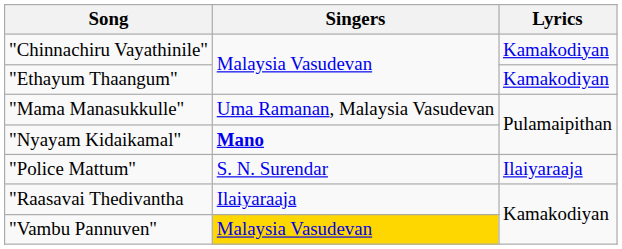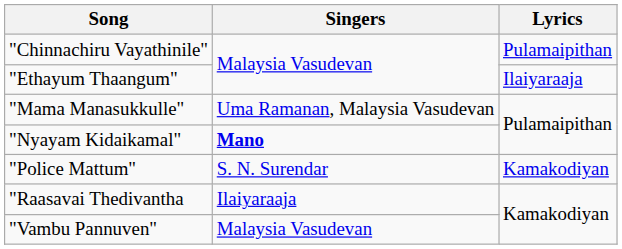 <table class="wikitable">
 <tr>
 <th>Song</th>
 <th>Singers</th>
 <th>Lyrics</th>
 </tr>
 <tr>
 <td>"Chinnachiru Vayathinile"</td>
 <td rowspan=2><a href='#'>Malaysia Vasudevan</a></td>
-<td><a href='#'>Kamakodiyan</a></td>
+<td><a href='#'>Pulamaipithan</a></td>
 </tr>
 <tr>
 <td>"Ethayum Thaangum"</td>
-<td><a href='#'>Kamakodiyan</a></td>
+<td><a href='#'>Ilaiyaraaja</a></td>
 </tr>
 <tr>
 <td>"Mama Manasukkulle"</td>
 <td><a href='#'>Uma Ramanan</a>, Malaysia Vasudevan</td>
 <td rowspan=2>Pulamaipithan</td>
 </tr>
 <tr>
 <td>"Nyayam Kidaikamal"</td>
 <td><strong><a href='#'>Mano</a></strong></td>
 </tr>
 <tr>
 <td>"Police Mattum"</td>
 <td><a href='#'>S. N. Surendar</a></td>
-<td><a href='#'>Ilaiyaraaja</a></td>
+<td><a href='#'>Kamakodiyan</a></td>
 </tr>
 <tr>
 <td>"Raasavai Thedivantha</td>
 <td><a href='#'>Ilaiyaraaja</a></td>
 <td rowspan=2>Kamakodiyan</td>
 </tr>
 <tr>
 <td>"Vambu Pannuven"</td>
-<td style="background: gold;"><a href='#'>Malaysia Vasudevan</a></td>
+<td><a href='#'>Malaysia Vasudevan</a></td>
 </tr>
 </table>
